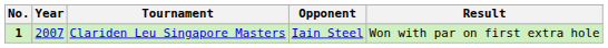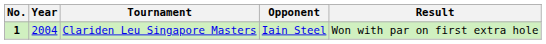 <table class="wikitable" style="font-size:95%;">
 <tr>
 <th>No.</th>
 <th>Year</th>
 <th>Tournament</th>
 <th>Opponent</th>
 <th>Result</th>
 </tr>
 <tr style="background:#D0F0C0;">
 <td align=center><strong>1</strong></td>
-<td><a href='#'>2007</a></td>
+<td><a href='#'>2004</a></td>
 <td><a href='#'>Clariden Leu Singapore Masters</a></td>
 <td> <a href='#'>Iain Steel</a></td>
 <td>Won with par on first extra hole</td>
 </tr>
 </table>
